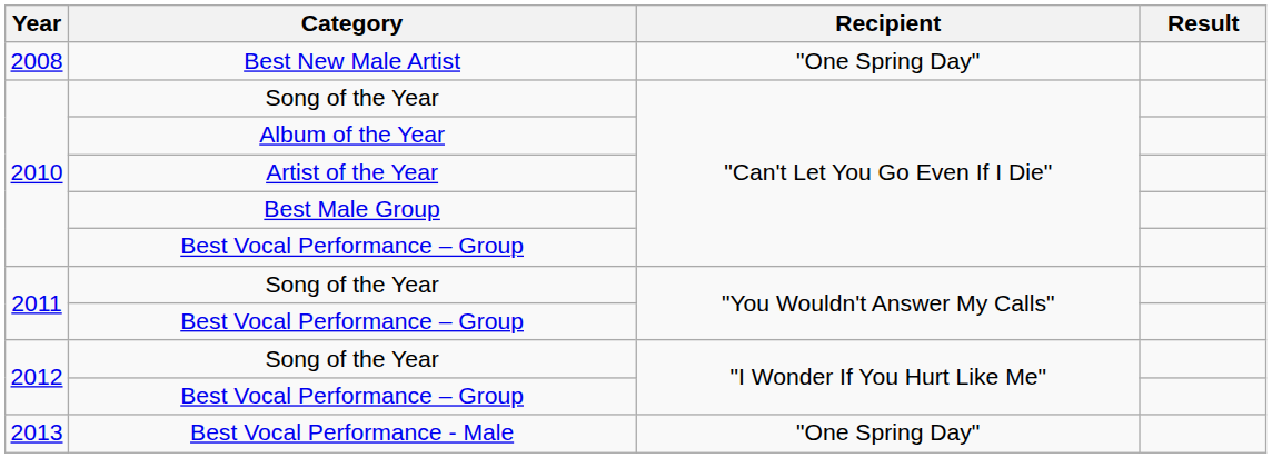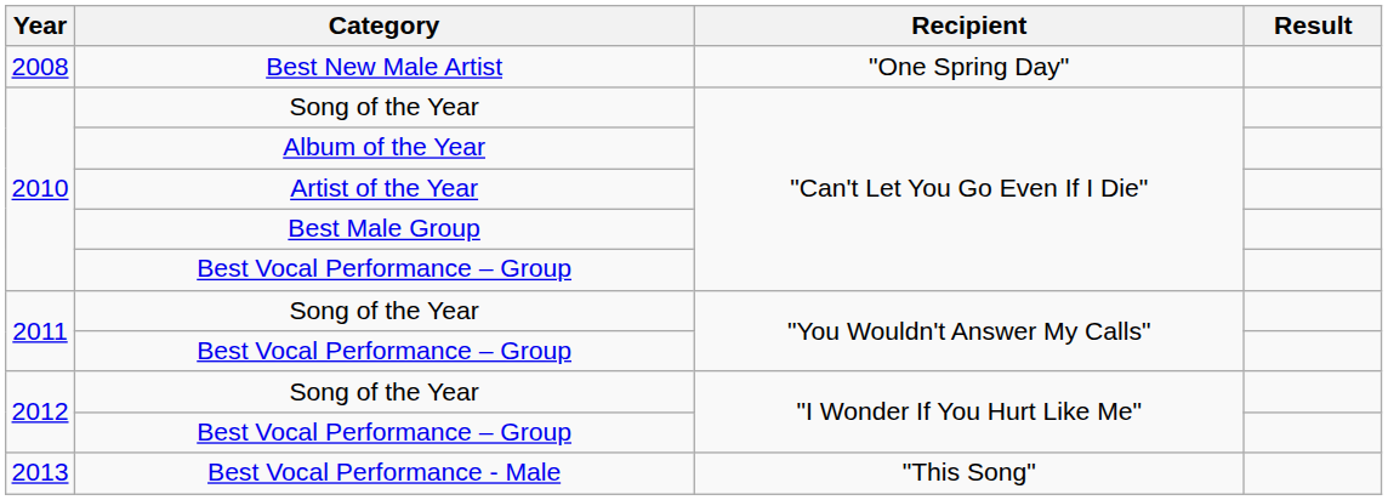 <table class="wikitable" style="text-align:center">
 <tr>
 <th width="5%">Year</th>
 <th width="45%">Category</th>
 <th width="40%">Recipient</th>
 <th width="10%">Result</th>
 </tr>
 <tr>
 <td><a href='#'>2008</a></td>
 <td><a href='#'>Best New Male Artist</a></td>
 <td>"One Spring Day"</td>
 <td></td>
 </tr>
 <tr>
 <td rowspan="5"><a href='#'>2010</a></td>
 <td>Song of the Year</td>
 <td rowspan="5">"Can't Let You Go Even If I Die"</td>
 <td></td>
 </tr>
 <tr>
 <td><a href='#'>Album of the Year</a></td>
 <td></td>
 </tr>
 <tr>
 <td><a href='#'>Artist of the Year</a></td>
 <td></td>
 </tr>
 <tr>
 <td><a href='#'>Best Male Group</a></td>
 <td></td>
 </tr>
 <tr>
 <td><a href='#'>Best Vocal Performance – Group</a></td>
 <td></td>
 </tr>
 <tr>
 <td rowspan="2"><a href='#'>2011</a></td>
 <td>Song of the Year</td>
 <td rowspan="2">"You Wouldn't Answer My Calls"</td>
 <td></td>
 </tr>
 <tr>
 <td><a href='#'>Best Vocal Performance – Group</a></td>
 <td></td>
 </tr>
 <tr>
 <td rowspan="2"><a href='#'>2012</a></td>
 <td>Song of the Year</td>
 <td rowspan="2">"I Wonder If You Hurt Like Me"</td>
 <td></td>
 </tr>
 <tr>
 <td><a href='#'>Best Vocal Performance – Group</a></td>
 <td></td>
 </tr>
 <tr>
 <td><a href='#'>2013</a></td>
 <td><a href='#'>Best Vocal Performance - Male</a></td>
-<td>"One Spring Day"</td>
+<td>"This Song"</td>
 <td></td>
 </tr>
 </table>
